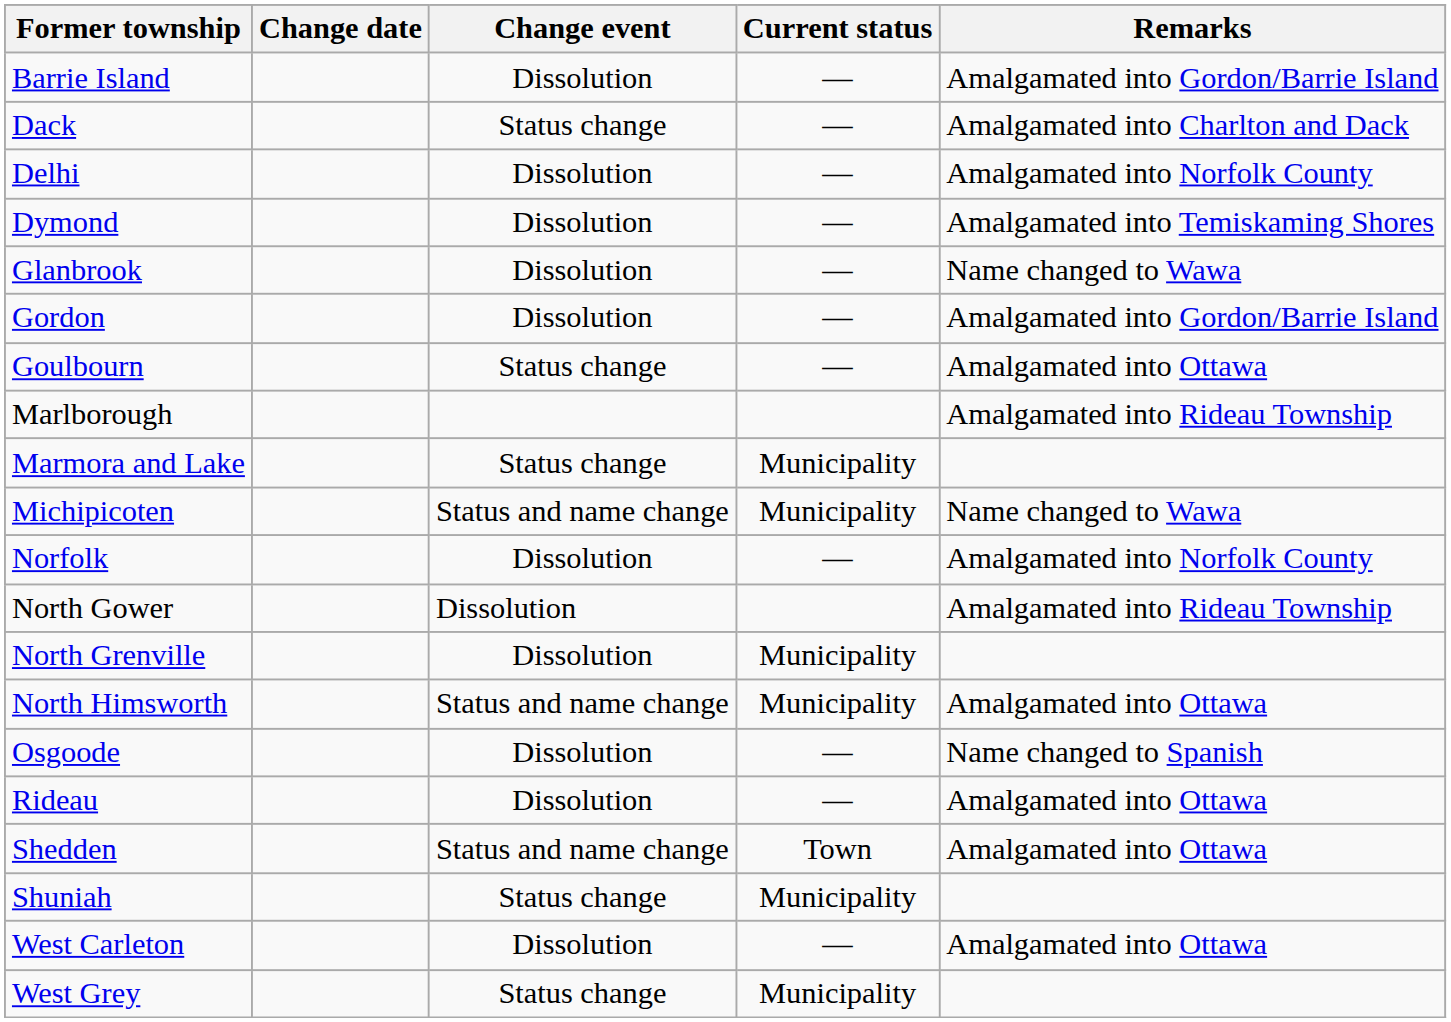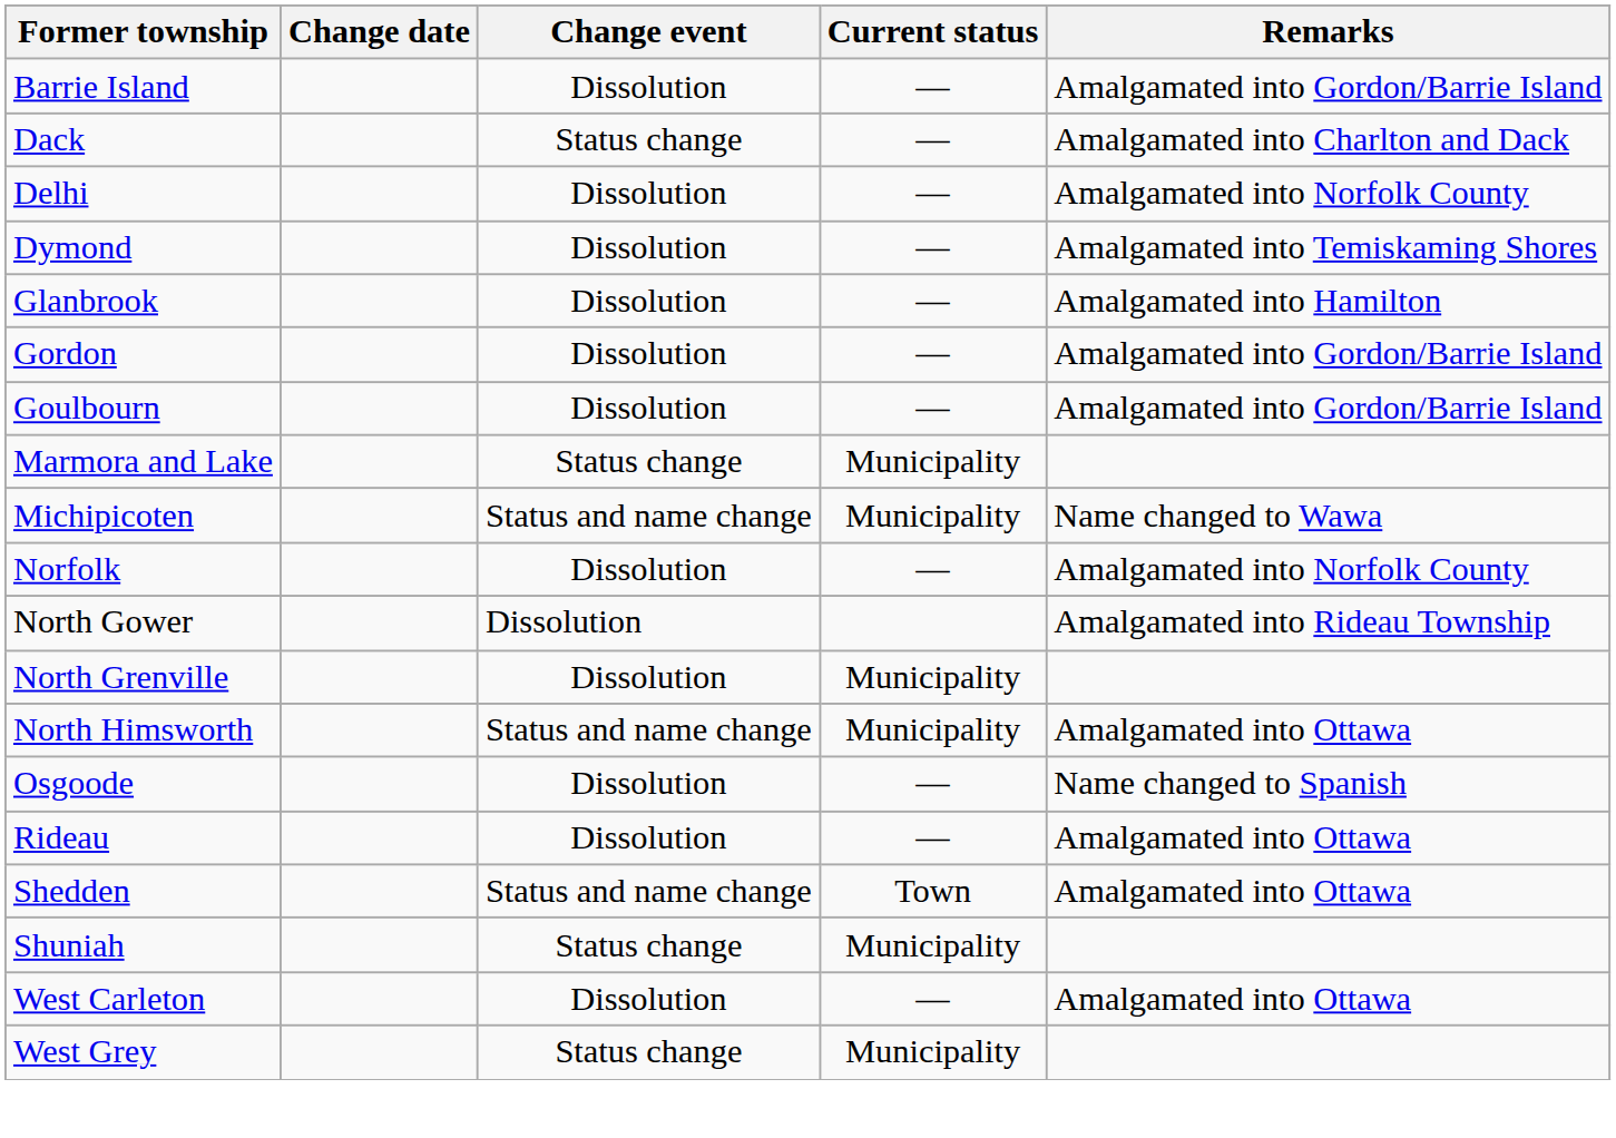 <table class="wikitable sortable">
 <tr>
 <th>Former township</th>
 <th>Change date</th>
 <th>Change event</th>
 <th>Current status</th>
 <th>Remarks</th>
 </tr>
 <tr>
 <td><a href='#'>Barrie Island</a></td>
 <td align=center></td>
 <td align=center>Dissolution</td>
 <td align=center>—</td>
 <td>Amalgamated into <a href='#'>Gordon/Barrie Island</a></td>
 </tr>
 <tr>
 <td><a href='#'>Dack</a></td>
 <td align=center></td>
 <td align=center>Status change</td>
 <td align=center>—</td>
 <td>Amalgamated into <a href='#'>Charlton and Dack</a></td>
 </tr>
 <tr>
 <td><a href='#'>Delhi</a></td>
 <td align=center></td>
 <td align=center>Dissolution</td>
 <td align=center>—</td>
 <td>Amalgamated into <a href='#'>Norfolk County</a></td>
 </tr>
 <tr>
 <td><a href='#'>Dymond</a></td>
 <td align=center></td>
 <td align=center>Dissolution</td>
 <td align=center>—</td>
 <td>Amalgamated into <a href='#'>Temiskaming Shores</a></td>
 </tr>
 <tr>
 <td><a href='#'>Glanbrook</a></td>
 <td align=center></td>
 <td align=center>Dissolution</td>
 <td align=center>—</td>
-<td>Name changed to <a href='#'>Wawa</a></td>
+<td>Amalgamated into <a href='#'>Hamilton</a></td>
 </tr>
 <tr>
 <td><a href='#'>Gordon</a></td>
 <td align=center></td>
 <td align=center>Dissolution</td>
 <td align=center>—</td>
 <td>Amalgamated into <a href='#'>Gordon/Barrie Island</a></td>
 </tr>
 <tr>
 <td><a href='#'>Goulbourn</a></td>
 <td align=center></td>
-<td align=center>Status change</td>
+<td align=center>Dissolution</td>
 <td align=center>—</td>
-<td>Amalgamated into <a href='#'>Ottawa</a></td>
-</tr>
-<tr>
-<td>Marlborough</td>
-<td></td>
-<td></td>
-<td></td>
-<td>Amalgamated into <a href='#'>Rideau Township</a></td>
+<td>Amalgamated into <a href='#'>Gordon/Barrie Island</a></td>
 </tr>
 <tr>
 <td><a href='#'>Marmora and Lake</a></td>
 <td align=center></td>
 <td align=center>Status change</td>
 <td align=center>Municipality</td>
 <td></td>
 </tr>
 <tr>
 <td><a href='#'>Michipicoten</a></td>
 <td align=center></td>
 <td align=center>Status and name change</td>
 <td align=center>Municipality</td>
 <td>Name changed to <a href='#'>Wawa</a></td>
 </tr>
 <tr>
 <td><a href='#'>Norfolk</a></td>
 <td align=center></td>
 <td align=center>Dissolution</td>
 <td align=center>—</td>
 <td>Amalgamated into <a href='#'>Norfolk County</a></td>
 </tr>
 <tr>
 <td>North Gower</td>
 <td></td>
 <td>Dissolution</td>
 <td></td>
 <td>Amalgamated into <a href='#'>Rideau Township</a></td>
 </tr>
 <tr>
 <td><a href='#'>North Grenville</a></td>
 <td align=center></td>
 <td align=center>Dissolution</td>
 <td align=center>Municipality</td>
 <td></td>
 </tr>
 <tr>
 <td><a href='#'>North Himsworth</a></td>
 <td align=center></td>
 <td align=center>Status and name change</td>
 <td align=center>Municipality</td>
 <td>Amalgamated into <a href='#'>Ottawa</a></td>
 </tr>
 <tr>
 <td><a href='#'>Osgoode</a></td>
 <td align=center></td>
 <td align=center>Dissolution</td>
 <td align=center>—</td>
 <td>Name changed to <a href='#'>Spanish</a></td>
 </tr>
 <tr>
 <td><a href='#'>Rideau</a></td>
 <td align=center></td>
 <td align=center>Dissolution</td>
 <td align=center>—</td>
 <td>Amalgamated into <a href='#'>Ottawa</a></td>
 </tr>
 <tr>
 <td><a href='#'>Shedden</a></td>
 <td align=center></td>
 <td align=center>Status and name change</td>
 <td align=center>Town</td>
 <td>Amalgamated into <a href='#'>Ottawa</a></td>
 </tr>
 <tr>
 <td><a href='#'>Shuniah</a></td>
 <td align=center></td>
 <td align=center>Status change</td>
 <td align=center>Municipality</td>
 <td></td>
 </tr>
 <tr>
 <td><a href='#'>West Carleton</a></td>
 <td align=center></td>
 <td align=center>Dissolution</td>
 <td align=center>—</td>
 <td>Amalgamated into <a href='#'>Ottawa</a></td>
 </tr>
 <tr>
 <td><a href='#'>West Grey</a></td>
 <td align=center></td>
 <td align=center>Status change</td>
 <td align=center>Municipality</td>
 <td></td>
 </tr>
 <tr>
 </tr>
 </table>
